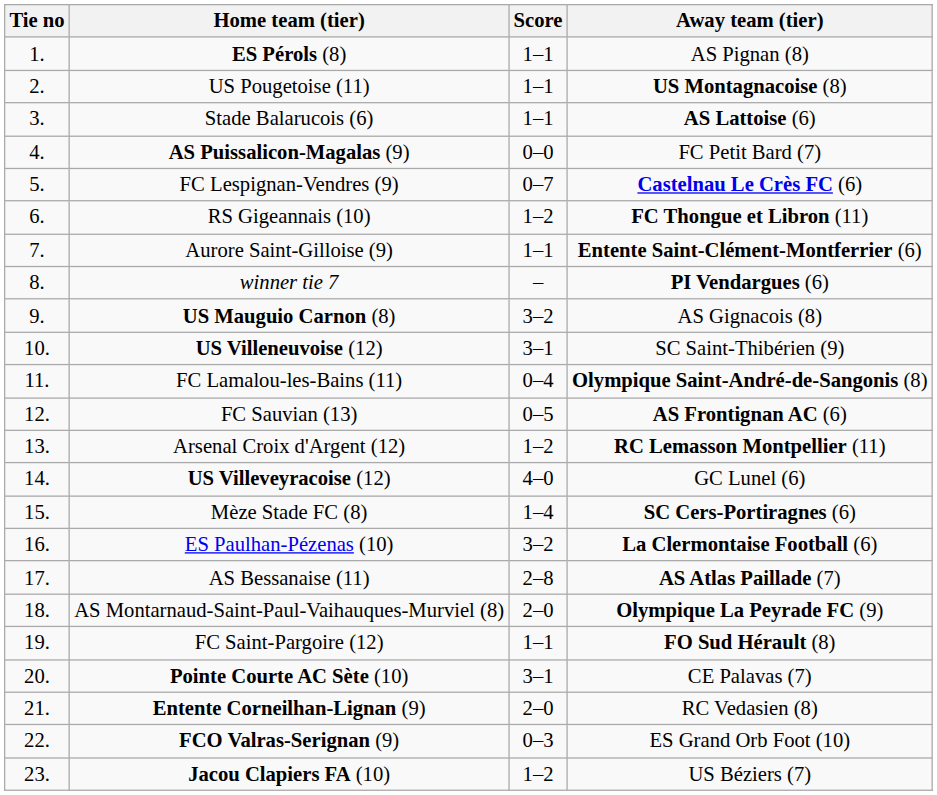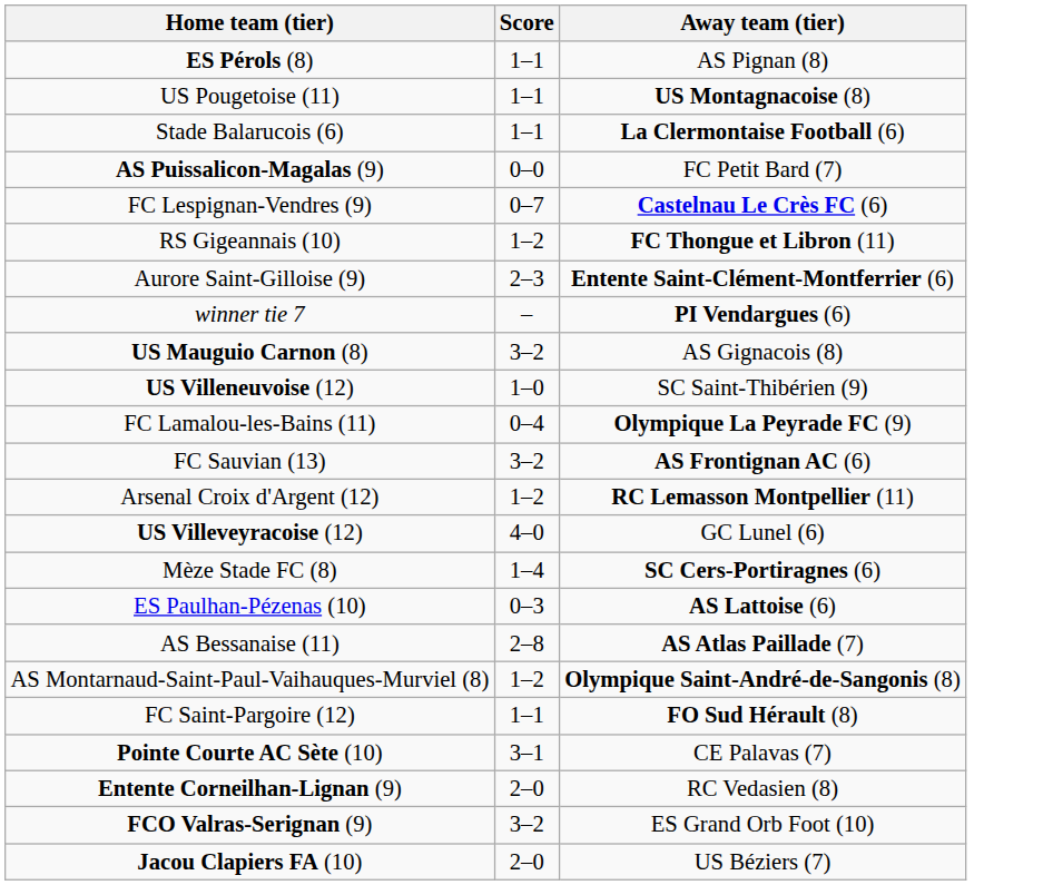 <table class="wikitable" style="text-align: center">
 <tr>
-<th>Tie no</th>
 <th>Home team (tier)</th>
 <th>Score</th>
 <th>Away team (tier)</th>
 </tr>
 <tr>
-<td>1.</td>
 <td><strong>ES Pérols</strong> (8)</td>
 <td>1–1 </td>
 <td>AS Pignan (8)</td>
 </tr>
 <tr>
-<td>2.</td>
 <td>US Pougetoise (11)</td>
 <td>1–1 </td>
 <td><strong>US Montagnacoise</strong> (8)</td>
 </tr>
 <tr>
-<td>3.</td>
 <td>Stade Balarucois (6)</td>
 <td>1–1 </td>
-<td><strong>AS Lattoise</strong> (6)</td>
+<td><strong>La Clermontaise Football</strong> (6)</td>
 </tr>
 <tr>
-<td>4.</td>
 <td><strong>AS Puissalicon-Magalas</strong> (9)</td>
 <td>0–0 </td>
 <td>FC Petit Bard (7)</td>
 </tr>
 <tr>
-<td>5.</td>
 <td>FC Lespignan-Vendres (9)</td>
 <td>0–7</td>
 <td><strong><a href='#'>Castelnau Le Crès FC</a></strong> (6)</td>
 </tr>
 <tr>
-<td>6.</td>
 <td>RS Gigeannais (10)</td>
 <td>1–2</td>
 <td><strong>FC Thongue et Libron</strong> (11)</td>
 </tr>
 <tr>
-<td>7.</td>
 <td>Aurore Saint-Gilloise (9)</td>
-<td>1–1 </td>
+<td>2–3</td>
 <td><strong>Entente Saint-Clément-Montferrier</strong> (6)</td>
 </tr>
 <tr>
-<td>8.</td>
 <td><em>winner tie 7</em></td>
 <td>–</td>
 <td><strong>PI Vendargues</strong> (6)</td>
 </tr>
 <tr>
-<td>9.</td>
 <td><strong>US Mauguio Carnon</strong> (8)</td>
 <td>3–2</td>
 <td>AS Gignacois (8)</td>
 </tr>
 <tr>
-<td>10.</td>
 <td><strong>US Villeneuvoise</strong> (12)</td>
-<td>3–1</td>
+<td>1–0</td>
 <td>SC Saint-Thibérien (9)</td>
 </tr>
 <tr>
-<td>11.</td>
 <td>FC Lamalou-les-Bains (11)</td>
 <td>0–4</td>
-<td><strong>Olympique Saint-André-de-Sangonis</strong> (8)</td>
+<td><strong>Olympique La Peyrade FC</strong> (9)</td>
 </tr>
 <tr>
-<td>12.</td>
 <td>FC Sauvian (13)</td>
-<td>0–5</td>
+<td>3–2</td>
 <td><strong>AS Frontignan AC</strong> (6)</td>
 </tr>
 <tr>
-<td>13.</td>
 <td>Arsenal Croix d'Argent (12)</td>
 <td>1–2</td>
 <td><strong>RC Lemasson Montpellier</strong> (11)</td>
 </tr>
 <tr>
-<td>14.</td>
 <td><strong>US Villeveyracoise</strong> (12)</td>
 <td>4–0</td>
 <td>GC Lunel (6)</td>
 </tr>
 <tr>
-<td>15.</td>
 <td>Mèze Stade FC (8)</td>
 <td>1–4</td>
 <td><strong>SC Cers-Portiragnes</strong> (6)</td>
 </tr>
 <tr>
-<td>16.</td>
 <td><a href='#'>ES Paulhan-Pézenas</a> (10)</td>
-<td>3–2</td>
-<td><strong>La Clermontaise Football</strong> (6)</td>
+<td>0–3</td>
+<td><strong>AS Lattoise</strong> (6)</td>
 </tr>
 <tr>
-<td>17.</td>
 <td>AS Bessanaise (11)</td>
 <td>2–8</td>
 <td><strong>AS Atlas Paillade</strong> (7)</td>
 </tr>
 <tr>
-<td>18.</td>
 <td>AS Montarnaud-Saint-Paul-Vaihauques-Murviel (8)</td>
-<td>2–0</td>
-<td><strong>Olympique La Peyrade FC</strong> (9)</td>
+<td>1–2</td>
+<td><strong>Olympique Saint-André-de-Sangonis</strong> (8)</td>
 </tr>
 <tr>
-<td>19.</td>
 <td>FC Saint-Pargoire (12)</td>
 <td>1–1 </td>
 <td><strong>FO Sud Hérault</strong> (8)</td>
 </tr>
 <tr>
-<td>20.</td>
 <td><strong>Pointe Courte AC Sète</strong> (10)</td>
 <td>3–1</td>
 <td>CE Palavas (7)</td>
 </tr>
 <tr>
-<td>21.</td>
 <td><strong>Entente Corneilhan-Lignan</strong> (9)</td>
 <td>2–0</td>
 <td>RC Vedasien (8)</td>
 </tr>
 <tr>
-<td>22.</td>
 <td><strong>FCO Valras-Serignan</strong> (9)</td>
-<td>0–3</td>
+<td>3–2</td>
 <td>ES Grand Orb Foot (10)</td>
 </tr>
 <tr>
-<td>23.</td>
 <td><strong>Jacou Clapiers FA</strong> (10)</td>
-<td>1–2</td>
+<td>2–0</td>
 <td>US Béziers (7)</td>
 </tr>
 </table>
